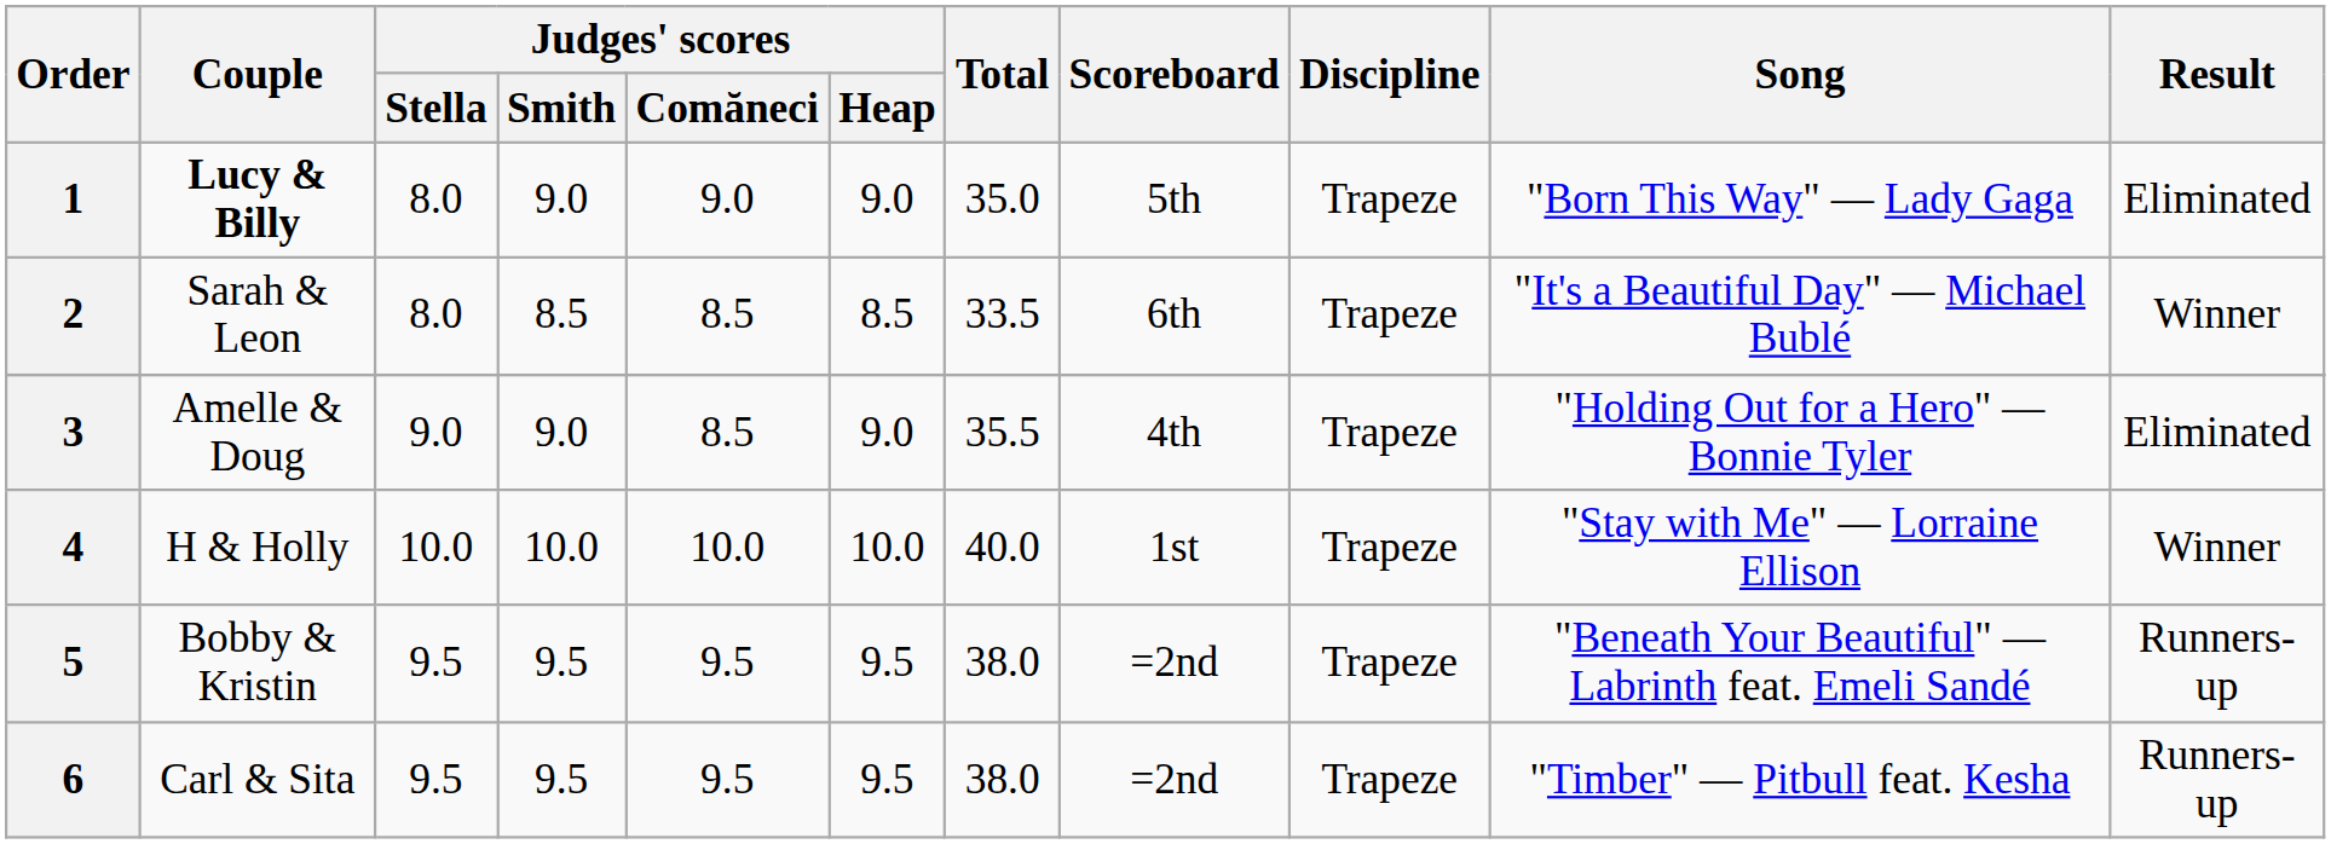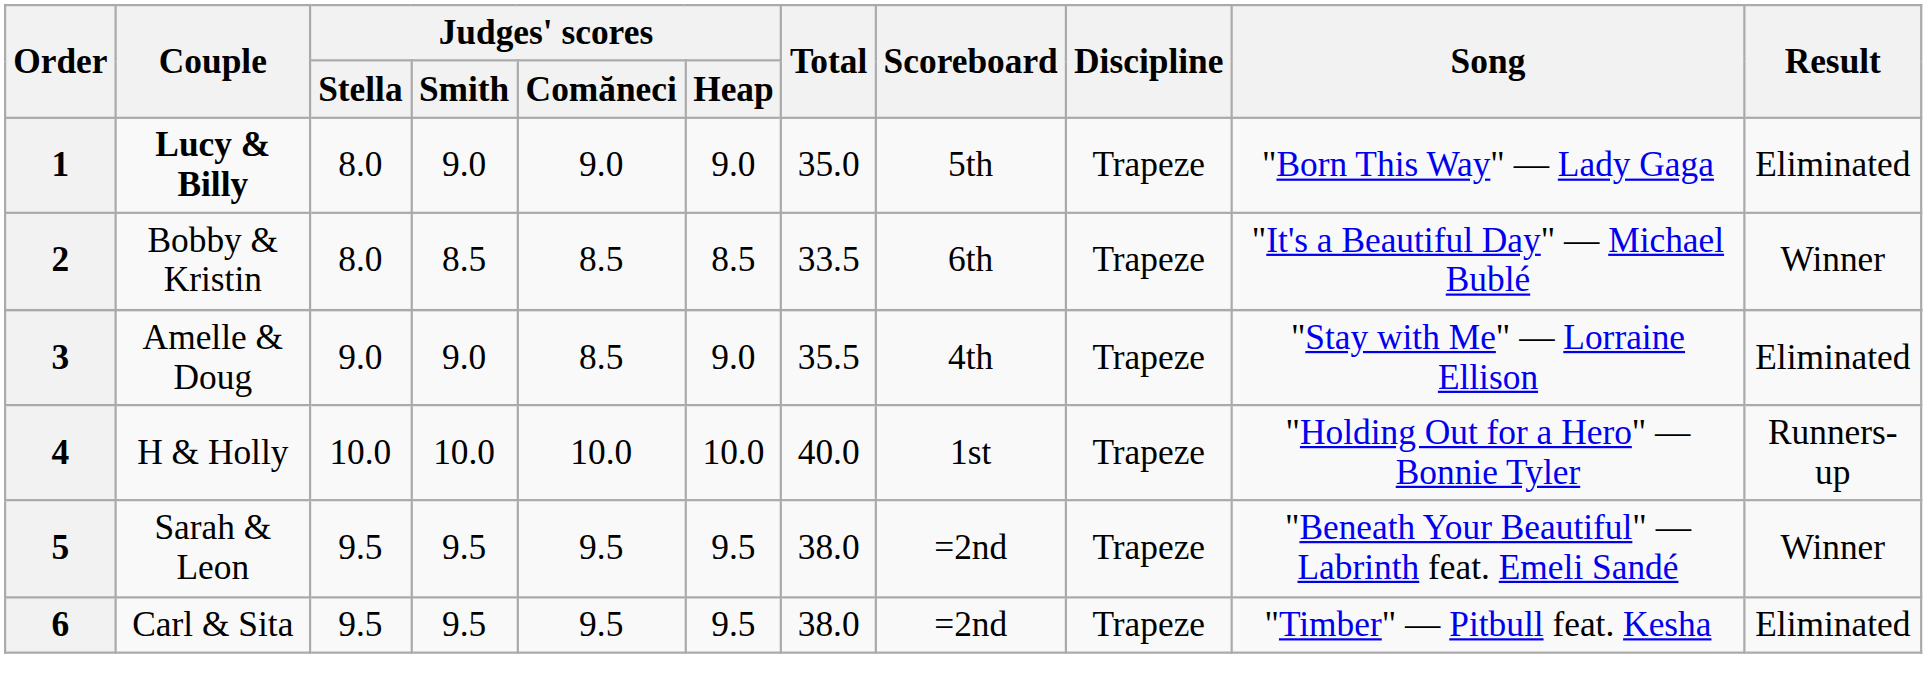 <table class="wikitable plainrowheaders" style="text-align:center;">
 <tr>
 <th scope="col" rowspan="2">Order</th>
 <th scope="col" rowspan="2">Couple</th>
 <th scope="col" colspan="4">Judges' scores</th>
 <th scope="col" rowspan="2">Total</th>
 <th scope="col" rowspan="2">Scoreboard</th>
 <th scope="col" rowspan="2">Discipline</th>
 <th scope="col" rowspan="2">Song</th>
 <th scope="col" rowspan="2">Result</th>
 </tr>
 <tr>
 <th scope="col">Stella</th>
 <th>Smith</th>
 <th>Comăneci</th>
 <th>Heap</th>
 </tr>
 <tr>
 <th scope="col">1</th>
 <td><strong>Lucy & Billy</strong></td>
 <td>8.0</td>
 <td>9.0</td>
 <td>9.0</td>
 <td>9.0</td>
 <td>35.0</td>
 <td>5th</td>
 <td>Trapeze</td>
 <td>"<a href='#'>Born This Way</a>" — <a href='#'>Lady Gaga</a></td>
 <td>Eliminated</td>
 </tr>
 <tr>
 <th scope="col">2</th>
-<td>Sarah & Leon</td>
+<td>Bobby & Kristin</td>
 <td>8.0</td>
 <td>8.5</td>
 <td>8.5</td>
 <td>8.5</td>
 <td>33.5</td>
 <td>6th</td>
 <td>Trapeze</td>
 <td>"<a href='#'>It's a Beautiful Day</a>" — <a href='#'>Michael Bublé</a></td>
 <td>Winner</td>
 </tr>
 <tr>
 </tr>
 <tr>
 <th scope="col">3</th>
 <td>Amelle & Doug</td>
 <td>9.0</td>
 <td>9.0</td>
 <td>8.5</td>
 <td>9.0</td>
 <td>35.5</td>
 <td>4th</td>
 <td>Trapeze</td>
-<td>"<a href='#'>Holding Out for a Hero</a>" — <a href='#'>Bonnie Tyler</a></td>
+<td>"<a href='#'>Stay with Me</a>" — <a href='#'>Lorraine Ellison</a></td>
 <td>Eliminated</td>
 </tr>
 <tr>
 <th scope="col">4</th>
 <td>H & Holly</td>
 <td>10.0</td>
 <td>10.0</td>
 <td>10.0</td>
 <td>10.0</td>
 <td>40.0</td>
 <td>1st</td>
 <td>Trapeze</td>
-<td>"<a href='#'>Stay with Me</a>" — <a href='#'>Lorraine Ellison</a></td>
-<td>Winner</td>
+<td>"<a href='#'>Holding Out for a Hero</a>" — <a href='#'>Bonnie Tyler</a></td>
+<td>Runners-up</td>
 </tr>
 <tr>
 <th scope="col">5</th>
-<td>Bobby & Kristin</td>
+<td>Sarah & Leon</td>
 <td>9.5</td>
 <td>9.5</td>
 <td>9.5</td>
 <td>9.5</td>
 <td>38.0</td>
 <td>=2nd</td>
 <td>Trapeze</td>
 <td>"<a href='#'>Beneath Your Beautiful</a>" — <a href='#'>Labrinth</a> feat. <a href='#'>Emeli Sandé</a></td>
-<td>Runners-up</td>
+<td>Winner</td>
 </tr>
 <tr>
 <th scope="col">6</th>
 <td>Carl & Sita</td>
 <td>9.5</td>
 <td>9.5</td>
 <td>9.5</td>
 <td>9.5</td>
 <td>38.0</td>
 <td>=2nd</td>
 <td>Trapeze</td>
 <td>"<a href='#'>Timber</a>" — <a href='#'>Pitbull</a> feat. <a href='#'>Kesha</a></td>
-<td>Runners-up</td>
+<td>Eliminated</td>
 </tr>
 </table>
